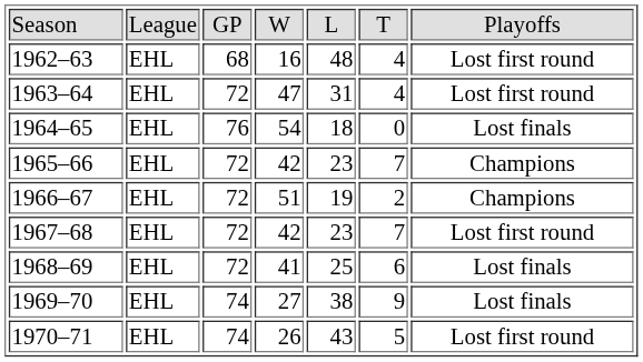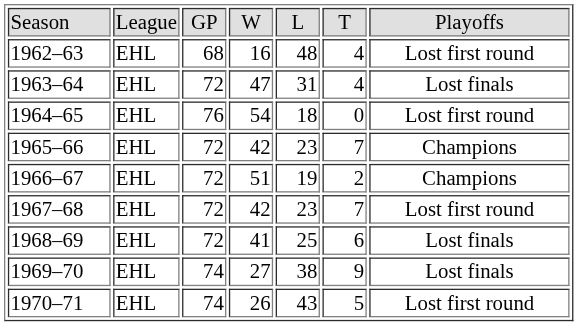 <table border="1">
 <tr ALIGN="center" bgcolor="#e0e0e0">
 <td width="75" align="left">Season</td>
 <td width="25" align="left">League</td>
 <td width="30">GP</td>
 <td width="30">W</td>
 <td width="30">L</td>
 <td width="30">T</td>
 <td align="center" width="150">Playoffs</td>
 </tr>
 <tr>
 <td align="left">1962–63</td>
 <td align="left">EHL</td>
 <td align="right">68</td>
 <td align="right">16</td>
 <td align="right">48</td>
 <td align="right">4</td>
 <td align="center">Lost first round</td>
 </tr>
 <tr>
 <td align="left">1963–64</td>
 <td align="left">EHL</td>
 <td align="right">72</td>
 <td align="right">47</td>
 <td align="right">31</td>
 <td align="right">4</td>
-<td align="center">Lost first round</td>
+<td align="center">Lost finals</td>
 </tr>
 <tr>
 <td align="left">1964–65</td>
 <td align="left">EHL</td>
 <td align="right">76</td>
 <td align="right">54</td>
 <td align="right">18</td>
 <td align="right">0</td>
-<td align="center">Lost finals</td>
+<td align="center">Lost first round</td>
 </tr>
 <tr>
 <td align="left">1965–66</td>
 <td align="left">EHL</td>
 <td align="right">72</td>
 <td align="right">42</td>
 <td align="right">23</td>
 <td align="right">7</td>
 <td align="center">Champions</td>
 </tr>
 <tr>
 <td align="left">1966–67</td>
 <td align="left">EHL</td>
 <td align="right">72</td>
 <td align="right">51</td>
 <td align="right">19</td>
 <td align="right">2</td>
 <td align="center">Champions</td>
 </tr>
 <tr>
 <td align="left">1967–68</td>
 <td align="left">EHL</td>
 <td align="right">72</td>
 <td align="right">42</td>
 <td align="right">23</td>
 <td align="right">7</td>
 <td align="center">Lost first round</td>
 </tr>
 <tr>
 <td align="left">1968–69</td>
 <td align="left">EHL</td>
 <td align="right">72</td>
 <td align="right">41</td>
 <td align="right">25</td>
 <td align="right">6</td>
 <td align="center">Lost finals</td>
 </tr>
 <tr>
 <td align="left">1969–70</td>
 <td align="left">EHL</td>
 <td align="right">74</td>
 <td align="right">27</td>
 <td align="right">38</td>
 <td align="right">9</td>
 <td align="center">Lost finals</td>
 </tr>
 <tr>
 <td align="left">1970–71</td>
 <td align="left">EHL</td>
 <td align="right">74</td>
 <td align="right">26</td>
 <td align="right">43</td>
 <td align="right">5</td>
 <td align="center">Lost first round</td>
 </tr>
 </table>
